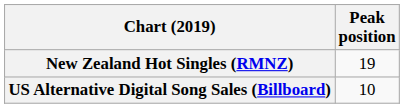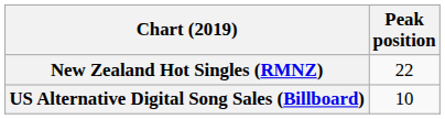 <table class="wikitable sortable plainrowheaders" style="text-align:center">
 <tr>
 <th scope="col">Chart (2019)</th>
 <th scope="col">Peak<br>position</th>
 </tr>
 <tr>
 <th scope="row">New Zealand Hot Singles (<a href='#'>RMNZ</a>)</th>
-<td>19</td>
+<td>22</td>
 </tr>
 <tr>
 <th scope="row">US Alternative Digital Song Sales (<a href='#'>Billboard</a>)</th>
 <td>10</td>
 </tr>
 </table>
